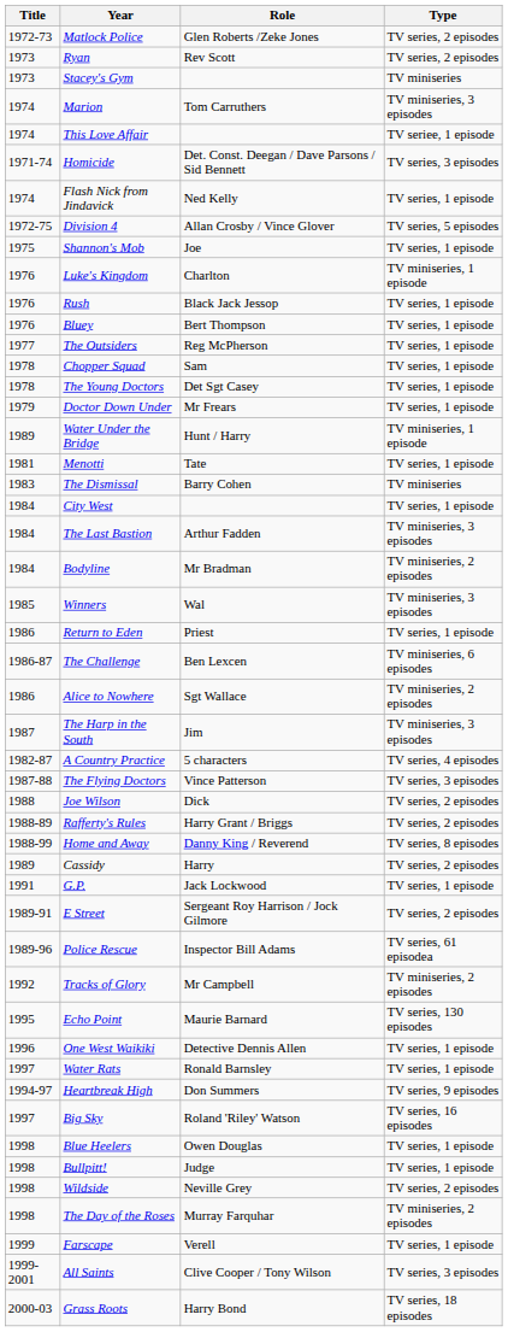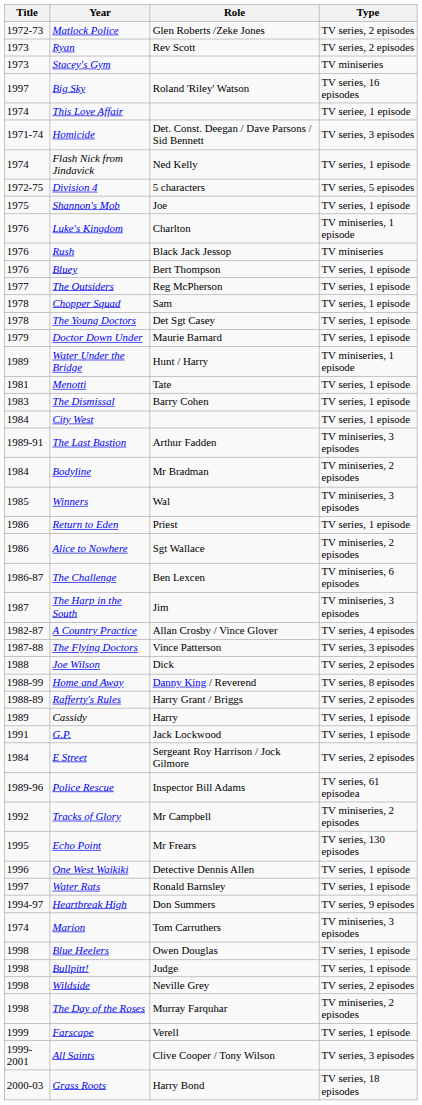 <table class="wikitable">
 <tr>
 <th>Title</th>
 <th>Year</th>
 <th>Role</th>
 <th>Type</th>
 </tr>
 <tr>
 <td>1972-73</td>
 <td><em><a href='#'>Matlock Police</a></em></td>
 <td>Glen Roberts /Zeke Jones</td>
 <td>TV series, 2 episodes</td>
 </tr>
 <tr>
 <td>1973</td>
 <td><em><a href='#'>Ryan</a></em></td>
 <td>Rev Scott</td>
 <td>TV series, 2 episodes</td>
 </tr>
 <tr>
 <td>1973</td>
 <td><em><a href='#'>Stacey's Gym</a></em></td>
 <td></td>
 <td>TV miniseries</td>
 </tr>
 <tr>
-<td>1974</td>
-<td><em><a href='#'>Marion</a></em></td>
-<td>Tom Carruthers</td>
-<td>TV miniseries, 3 episodes</td>
+<td>1997</td>
+<td><em><a href='#'>Big Sky</a></em></td>
+<td>Roland 'Riley' Watson</td>
+<td>TV series, 16 episodes</td>
 </tr>
 <tr>
 <td>1974</td>
 <td><em><a href='#'>This Love Affair</a></em></td>
 <td></td>
 <td>TV seriee, 1 episode</td>
 </tr>
 <tr>
 <td>1971-74</td>
 <td><em><a href='#'>Homicide</a></em></td>
 <td>Det. Const. Deegan / Dave Parsons / Sid Bennett</td>
 <td>TV series, 3 episodes</td>
 </tr>
 <tr>
 <td>1974</td>
 <td><em>Flash Nick from Jindavick</em></td>
 <td>Ned Kelly</td>
 <td>TV series, 1 episode</td>
 </tr>
 <tr>
 <td>1972-75</td>
 <td><em><a href='#'>Division 4</a></em></td>
-<td>Allan Crosby / Vince Glover</td>
+<td>5 characters</td>
 <td>TV series, 5 episodes</td>
 </tr>
 <tr>
 <td>1975</td>
 <td><em><a href='#'>Shannon's Mob</a></em></td>
 <td>Joe</td>
 <td>TV series, 1 episode</td>
 </tr>
 <tr>
 <td>1976</td>
 <td><em><a href='#'>Luke's Kingdom</a></em></td>
 <td>Charlton</td>
 <td>TV miniseries, 1 episode</td>
 </tr>
 <tr>
 <td>1976</td>
 <td><em><a href='#'>Rush</a></em></td>
 <td>Black Jack Jessop</td>
-<td>TV series, 1 episode</td>
+<td>TV miniseries</td>
 </tr>
 <tr>
 <td>1976</td>
 <td><em><a href='#'>Bluey</a></em></td>
 <td>Bert Thompson</td>
 <td>TV series, 1 episode</td>
 </tr>
 <tr>
 <td>1977</td>
 <td><em><a href='#'>The Outsiders</a></em></td>
 <td>Reg McPherson</td>
 <td>TV series, 1 episode</td>
 </tr>
 <tr>
 <td>1978</td>
 <td><em><a href='#'>Chopper Squad</a></em></td>
 <td>Sam</td>
 <td>TV series, 1 episode</td>
 </tr>
 <tr>
 <td>1978</td>
 <td><em><a href='#'>The Young Doctors</a></em></td>
 <td>Det Sgt Casey</td>
 <td>TV series, 1 episode</td>
 </tr>
 <tr>
 <td>1979</td>
 <td><em><a href='#'>Doctor Down Under</a></em></td>
-<td>Mr Frears</td>
+<td>Maurie Barnard</td>
 <td>TV series, 1 episode</td>
 </tr>
 <tr>
 <td>1989</td>
 <td><em><a href='#'>Water Under the Bridge</a></em></td>
 <td>Hunt / Harry</td>
 <td>TV miniseries, 1 episode</td>
 </tr>
 <tr>
 <td>1981</td>
 <td><em><a href='#'>Menotti</a></em></td>
 <td>Tate</td>
 <td>TV series, 1 episode</td>
 </tr>
 <tr>
 <td>1983</td>
 <td><em><a href='#'>The Dismissal</a></em></td>
 <td>Barry Cohen</td>
-<td>TV miniseries</td>
+<td>TV series, 1 episode</td>
 </tr>
 <tr>
 <td>1984</td>
 <td><em><a href='#'>City West</a></em></td>
 <td></td>
 <td>TV series, 1 episode</td>
 </tr>
 <tr>
-<td>1984</td>
+<td>1989-91</td>
 <td><em><a href='#'>The Last Bastion</a></em></td>
 <td>Arthur Fadden</td>
 <td>TV miniseries, 3 episodes</td>
 </tr>
 <tr>
 <td>1984</td>
 <td><em><a href='#'>Bodyline</a></em></td>
 <td>Mr Bradman</td>
 <td>TV miniseries, 2 episodes</td>
 </tr>
 <tr>
 <td>1985</td>
 <td><em><a href='#'>Winners</a></em></td>
 <td>Wal</td>
 <td>TV miniseries, 3 episodes</td>
 </tr>
 <tr>
 <td>1986</td>
 <td><em><a href='#'>Return to Eden</a></em></td>
 <td>Priest</td>
 <td>TV series, 1 episode</td>
 </tr>
 <tr>
+<td>1986</td>
+<td><em><a href='#'>Alice to Nowhere</a></em></td>
+<td>Sgt Wallace</td>
+<td>TV miniseries, 2 episodes</td>
+</tr>
+<tr>
 <td>1986-87</td>
 <td><em><a href='#'>The Challenge</a></em></td>
 <td>Ben Lexcen</td>
 <td>TV miniseries, 6 episodes</td>
-</tr>
-<tr>
-<td>1986</td>
-<td><em><a href='#'>Alice to Nowhere</a></em></td>
-<td>Sgt Wallace</td>
-<td>TV miniseries, 2 episodes</td>
 </tr>
 <tr>
 <td>1987</td>
 <td><em><a href='#'>The Harp in the South</a></em></td>
 <td>Jim</td>
 <td>TV miniseries, 3 episodes</td>
 </tr>
 <tr>
 <td>1982-87</td>
 <td><em><a href='#'>A Country Practice</a></em></td>
-<td>5 characters</td>
+<td>Allan Crosby / Vince Glover</td>
 <td>TV series, 4 episodes</td>
 </tr>
 <tr>
 <td>1987-88</td>
 <td><em><a href='#'>The Flying Doctors</a></em></td>
 <td>Vince Patterson</td>
 <td>TV series, 3 episodes</td>
 </tr>
 <tr>
 <td>1988</td>
 <td><em><a href='#'>Joe Wilson</a></em></td>
 <td>Dick</td>
 <td>TV series, 2 episodes</td>
 </tr>
 <tr>
+<td>1988-99</td>
+<td><em><a href='#'>Home and Away</a></em></td>
+<td><a href='#'>Danny King</a> / Reverend</td>
+<td>TV series, 8 episodes</td>
+</tr>
+<tr>
 <td>1988-89</td>
 <td><em><a href='#'>Rafferty's Rules</a></em></td>
 <td>Harry Grant / Briggs</td>
 <td>TV series, 2 episodes</td>
 </tr>
 <tr>
-<td>1988-99</td>
-<td><em><a href='#'>Home and Away</a></em></td>
-<td><a href='#'>Danny King</a> / Reverend</td>
-<td>TV series, 8 episodes</td>
-</tr>
-<tr>
 <td>1989</td>
 <td><em>Cassidy</em></td>
 <td>Harry</td>
-<td>TV series, 2 episodes</td>
+<td>TV series, 1 episode</td>
 </tr>
 <tr>
 <td>1991</td>
 <td><em><a href='#'>G.P.</a></em></td>
 <td>Jack Lockwood</td>
 <td>TV series, 1 episode</td>
 </tr>
 <tr>
-<td>1989-91</td>
+<td>1984</td>
 <td><em><a href='#'>E Street</a></em></td>
 <td>Sergeant Roy Harrison / Jock Gilmore</td>
 <td>TV series, 2 episodes</td>
 </tr>
 <tr>
 <td>1989-96</td>
 <td><em><a href='#'>Police Rescue</a></em></td>
 <td>Inspector Bill Adams</td>
 <td>TV series, 61 episodea</td>
 </tr>
 <tr>
 <td>1992</td>
 <td><em><a href='#'>Tracks of Glory</a></em></td>
 <td>Mr Campbell</td>
 <td>TV miniseries, 2 episodes</td>
 </tr>
 <tr>
 <td>1995</td>
 <td><em><a href='#'>Echo Point</a></em></td>
-<td>Maurie Barnard</td>
+<td>Mr Frears</td>
 <td>TV series, 130 episodes</td>
 </tr>
 <tr>
 <td>1996</td>
 <td><em><a href='#'>One West Waikiki</a></em></td>
 <td>Detective Dennis Allen</td>
 <td>TV series, 1 episode</td>
 </tr>
 <tr>
 <td>1997</td>
 <td><em><a href='#'>Water Rats</a></em></td>
 <td>Ronald Barnsley</td>
 <td>TV series, 1 episode</td>
 </tr>
 <tr>
 <td>1994-97</td>
 <td><em><a href='#'>Heartbreak High</a></em></td>
 <td>Don Summers</td>
 <td>TV series, 9 episodes</td>
 </tr>
 <tr>
-<td>1997</td>
-<td><em><a href='#'>Big Sky</a></em></td>
-<td>Roland 'Riley' Watson</td>
-<td>TV series, 16 episodes</td>
+<td>1974</td>
+<td><em><a href='#'>Marion</a></em></td>
+<td>Tom Carruthers</td>
+<td>TV miniseries, 3 episodes</td>
 </tr>
 <tr>
 <td>1998</td>
 <td><em><a href='#'>Blue Heelers</a></em></td>
 <td>Owen Douglas</td>
 <td>TV series, 1 episode</td>
 </tr>
 <tr>
 <td>1998</td>
 <td><em><a href='#'>Bullpitt!</a></em></td>
 <td>Judge</td>
 <td>TV series, 1 episode</td>
 </tr>
 <tr>
 <td>1998</td>
 <td><em><a href='#'>Wildside</a></em></td>
 <td>Neville Grey</td>
 <td>TV series, 2 episodes</td>
 </tr>
 <tr>
 <td>1998</td>
 <td><em><a href='#'>The Day of the Roses</a></em></td>
 <td>Murray Farquhar</td>
 <td>TV miniseries, 2 episodes</td>
 </tr>
 <tr>
 <td>1999</td>
 <td><em><a href='#'>Farscape</a></em></td>
 <td>Verell</td>
 <td>TV series, 1 episode</td>
 </tr>
 <tr>
 <td>1999-2001</td>
 <td><em><a href='#'>All Saints</a></em></td>
 <td>Clive Cooper / Tony Wilson</td>
 <td>TV series, 3 episodes</td>
 </tr>
 <tr>
 <td>2000-03</td>
 <td><em><a href='#'>Grass Roots</a></em></td>
 <td>Harry Bond</td>
 <td>TV series, 18 episodes</td>
 </tr>
 </table>
